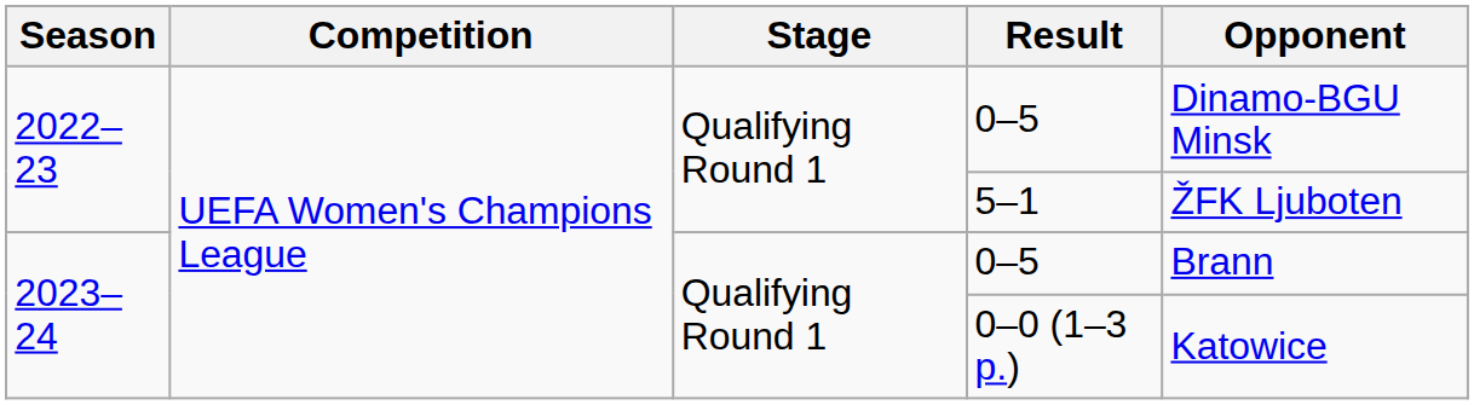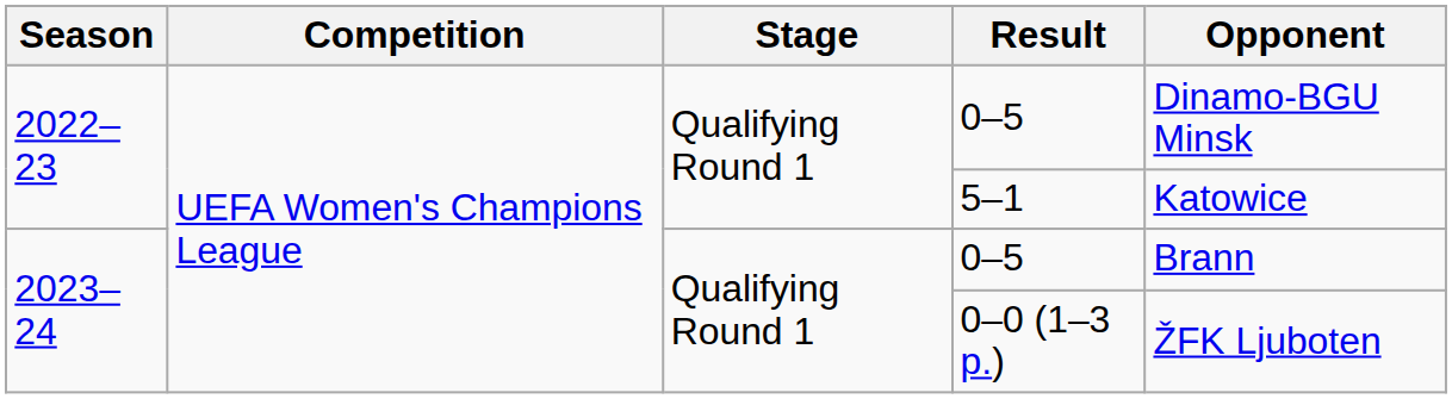 <table class="wikitable">
 <tr>
 <th>Season</th>
 <th>Competition</th>
 <th>Stage</th>
 <th>Result</th>
 <th>Opponent</th>
 </tr>
 <tr>
 <td rowspan="2"><a href='#'>2022–23</a></td>
 <td rowspan="4"><a href='#'>UEFA Women's Champions League</a></td>
 <td rowspan="2">Qualifying Round 1</td>
 <td>0–5</td>
 <td> <a href='#'>Dinamo-BGU Minsk</a></td>
 </tr>
 <tr>
 <td>5–1</td>
-<td> <a href='#'>ŽFK Ljuboten</a></td>
+<td> <a href='#'>Katowice</a></td>
 </tr>
 <tr>
 <td rowspan="2"><a href='#'>2023–24</a></td>
 <td rowspan="2">Qualifying Round 1</td>
 <td>0–5</td>
 <td> <a href='#'>Brann</a></td>
 </tr>
 <tr>
 <td>0–0 (1–3 <a href='#'>p.</a>)</td>
-<td> <a href='#'>Katowice</a></td>
+<td> <a href='#'>ŽFK Ljuboten</a></td>
 </tr>
 </table>
